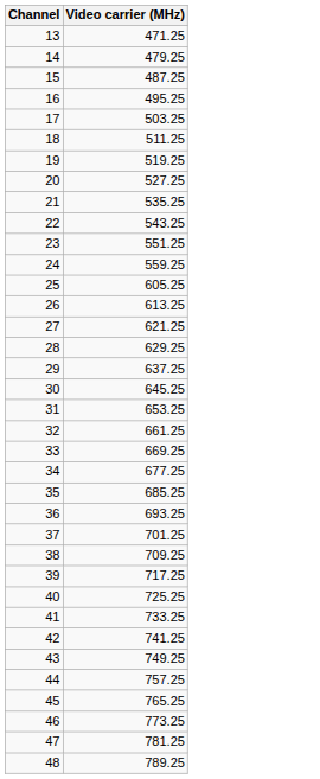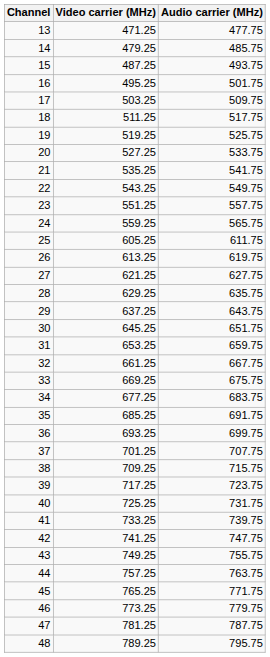 <table class="wikitable mw-collapsible mw-collapsed" style="text-align:right">
 <tr>
 <th>Channel</th>
 <th>Video carrier (MHz)</th>
+<th>Audio carrier (MHz)</th>
 </tr>
 <tr>
 <td>13</td>
 <td>471.25</td>
+<td>477.75</td>
 </tr>
 <tr>
 <td>14</td>
 <td>479.25</td>
+<td>485.75</td>
 </tr>
 <tr>
 <td>15</td>
 <td>487.25</td>
+<td>493.75</td>
 </tr>
 <tr>
 <td>16</td>
 <td>495.25</td>
+<td>501.75</td>
 </tr>
 <tr>
 <td>17</td>
 <td>503.25</td>
+<td>509.75</td>
 </tr>
 <tr>
 <td>18</td>
 <td>511.25</td>
+<td>517.75</td>
 </tr>
 <tr>
 <td>19</td>
 <td>519.25</td>
+<td>525.75</td>
 </tr>
 <tr>
 <td>20</td>
 <td>527.25</td>
+<td>533.75</td>
 </tr>
 <tr>
 <td>21</td>
 <td>535.25</td>
+<td>541.75</td>
 </tr>
 <tr>
 <td>22</td>
 <td>543.25</td>
+<td>549.75</td>
 </tr>
 <tr>
 <td>23</td>
 <td>551.25</td>
+<td>557.75</td>
 </tr>
 <tr>
 <td>24</td>
 <td>559.25</td>
+<td>565.75</td>
 </tr>
 <tr>
 <td>25</td>
 <td>605.25</td>
+<td>611.75</td>
 </tr>
 <tr>
 <td>26</td>
 <td>613.25</td>
+<td>619.75</td>
 </tr>
 <tr>
 <td>27</td>
 <td>621.25</td>
+<td>627.75</td>
 </tr>
 <tr>
 <td>28</td>
 <td>629.25</td>
+<td>635.75</td>
 </tr>
 <tr>
 <td>29</td>
 <td>637.25</td>
+<td>643.75</td>
 </tr>
 <tr>
 <td>30</td>
 <td>645.25</td>
+<td>651.75</td>
 </tr>
 <tr>
 <td>31</td>
 <td>653.25</td>
+<td>659.75</td>
 </tr>
 <tr>
 <td>32</td>
 <td>661.25</td>
+<td>667.75</td>
 </tr>
 <tr>
 <td>33</td>
 <td>669.25</td>
+<td>675.75</td>
 </tr>
 <tr>
 <td>34</td>
 <td>677.25</td>
+<td>683.75</td>
 </tr>
 <tr>
 <td>35</td>
 <td>685.25</td>
+<td>691.75</td>
 </tr>
 <tr>
 <td>36</td>
 <td>693.25</td>
+<td>699.75</td>
 </tr>
 <tr>
 <td>37</td>
 <td>701.25</td>
+<td>707.75</td>
 </tr>
 <tr>
 <td>38</td>
 <td>709.25</td>
+<td>715.75</td>
 </tr>
 <tr>
 <td>39</td>
 <td>717.25</td>
+<td>723.75</td>
 </tr>
 <tr>
 <td>40</td>
 <td>725.25</td>
+<td>731.75</td>
 </tr>
 <tr>
 <td>41</td>
 <td>733.25</td>
+<td>739.75</td>
 </tr>
 <tr>
 <td>42</td>
 <td>741.25</td>
+<td>747.75</td>
 </tr>
 <tr>
 <td>43</td>
 <td>749.25</td>
+<td>755.75</td>
 </tr>
 <tr>
 <td>44</td>
 <td>757.25</td>
+<td>763.75</td>
 </tr>
 <tr>
 <td>45</td>
 <td>765.25</td>
+<td>771.75</td>
 </tr>
 <tr>
 <td>46</td>
 <td>773.25</td>
+<td>779.75</td>
 </tr>
 <tr>
 <td>47</td>
 <td>781.25</td>
+<td>787.75</td>
 </tr>
 <tr>
 <td>48</td>
 <td>789.25</td>
+<td>795.75</td>
 </tr>
 </table>
